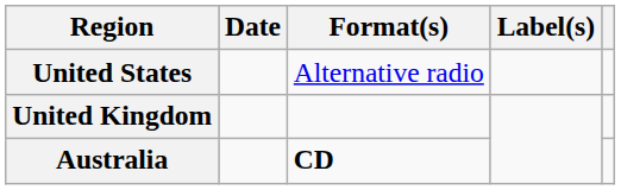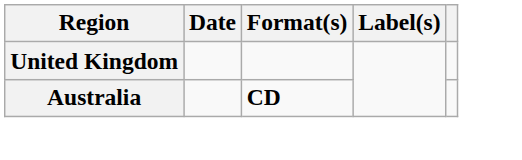 <table class="wikitable plainrowheaders">
 <tr>
 <th scope="col">Region</th>
 <th scope="col">Date</th>
 <th scope="col">Format(s)</th>
 <th scope="col">Label(s)</th>
 <th scope="col"></th>
-</tr>
-<tr>
-<th scope="row">United States</th>
-<td></td>
-<td><a href='#'>Alternative radio</a></td>
-<td></td>
-<td></td>
 </tr>
 <tr>
 <th scope="row">United Kingdom</th>
 <td></td>
 <td></td>
 <td rowspan="2"></td>
 <td></td>
 </tr>
 <tr>
 <th scope="row">Australia</th>
 <td></td>
 <td><strong>CD</strong></td>
 <td></td>
 </tr>
 </table>
